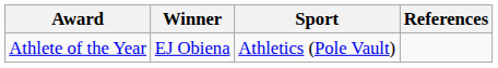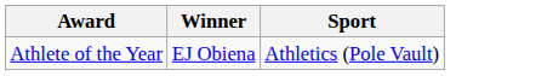 <table class="wikitable">
 <tr>
 <th>Award</th>
 <th>Winner</th>
 <th>Sport</th>
-<th>References</th>
 </tr>
 <tr>
 <td><a href='#'>Athlete of the Year</a></td>
 <td><a href='#'>EJ Obiena</a></td>
 <td><a href='#'>Athletics</a> (<a href='#'>Pole Vault</a>)</td>
-<td></td>
 </tr>
 </table>
